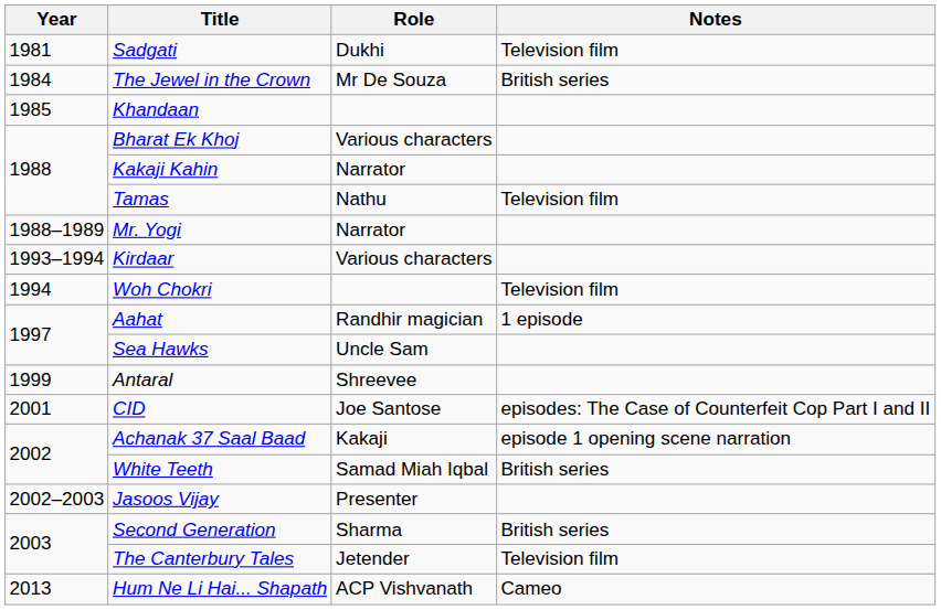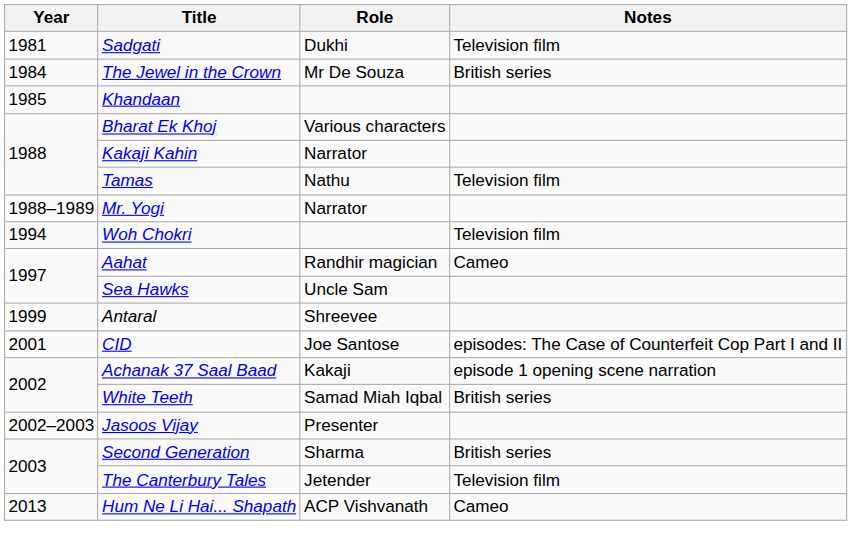 <table class="wikitable plainrowheaders sortable">
 <tr>
 <th scope="col">Year</th>
 <th scope="col">Title</th>
 <th scope="col">Role</th>
 <th scope="col" class="unsortable">Notes</th>
 </tr>
 <tr>
 <td>1981</td>
 <td><em><a href='#'>Sadgati</a></em></td>
 <td>Dukhi</td>
 <td>Television film</td>
 </tr>
 <tr>
 <td>1984</td>
 <td><em><a href='#'>The Jewel in the Crown</a></em></td>
 <td>Mr De Souza</td>
 <td>British series</td>
 </tr>
 <tr>
 <td>1985</td>
 <td><em><a href='#'>Khandaan</a></em></td>
 <td></td>
 <td></td>
 </tr>
 <tr>
 <td rowspan="3">1988</td>
 <td><em><a href='#'>Bharat Ek Khoj</a></em></td>
 <td>Various characters</td>
 <td></td>
 </tr>
 <tr>
 <td><em><a href='#'>Kakaji Kahin</a></em></td>
 <td>Narrator</td>
 <td></td>
 </tr>
 <tr>
 <td><em><a href='#'>Tamas</a></em></td>
 <td>Nathu</td>
 <td>Television film</td>
 </tr>
 <tr>
 <td>1988–1989</td>
 <td><em><a href='#'>Mr. Yogi</a></em></td>
 <td>Narrator</td>
 <td></td>
 </tr>
 <tr>
-<td>1993–1994</td>
-<td><em><a href='#'>Kirdaar</a></em></td>
-<td>Various characters</td>
-<td></td>
-</tr>
-<tr>
 <td>1994</td>
 <td><em><a href='#'>Woh Chokri</a></em></td>
 <td></td>
 <td>Television film</td>
 </tr>
 <tr>
 <td rowspan="2">1997</td>
 <td><em><a href='#'>Aahat</a></em></td>
 <td>Randhir magician</td>
-<td>1 episode</td>
+<td>Cameo</td>
 </tr>
 <tr>
 <td><em><a href='#'>Sea Hawks</a></em></td>
 <td>Uncle Sam</td>
 <td></td>
 </tr>
 <tr>
 <td>1999</td>
 <td><em>Antaral</em></td>
 <td>Shreevee</td>
 <td></td>
 </tr>
 <tr>
 <td>2001</td>
 <td><em><a href='#'>CID</a></em></td>
 <td>Joe Santose</td>
 <td>episodes: The Case of Counterfeit Cop Part I and II</td>
 </tr>
 <tr>
 <td rowspan="2">2002</td>
 <td><em><a href='#'>Achanak 37 Saal Baad</a></em></td>
 <td>Kakaji</td>
 <td>episode 1 opening scene narration</td>
 </tr>
 <tr>
 <td><em><a href='#'>White Teeth</a></em></td>
 <td>Samad Miah Iqbal</td>
 <td>British series</td>
 </tr>
 <tr>
 <td>2002–2003</td>
 <td><em><a href='#'>Jasoos Vijay</a></em></td>
 <td>Presenter</td>
 <td></td>
 </tr>
 <tr>
 <td rowspan="2">2003</td>
 <td><em><a href='#'>Second Generation</a></em></td>
 <td>Sharma</td>
 <td>British series</td>
 </tr>
 <tr>
 <td><em><a href='#'>The Canterbury Tales</a></em></td>
 <td>Jetender</td>
 <td>Television film</td>
 </tr>
 <tr>
 <td>2013</td>
 <td><em><a href='#'>Hum Ne Li Hai... Shapath</a></em></td>
 <td>ACP Vishvanath</td>
 <td>Cameo</td>
 </tr>
 </table>
